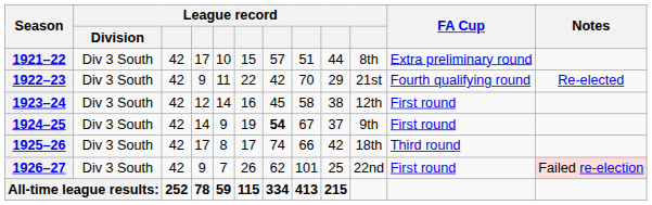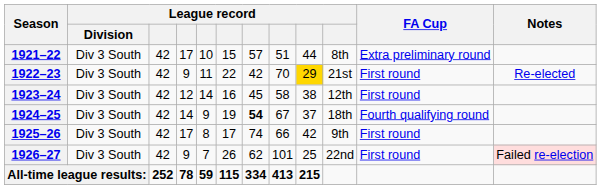 <table class="wikitable sortable plainrowheaders" style="text-align:center;">
 <tr>
 <th scope=col rowspan=2>Season</th>
 <th scope=col colspan=9>League record</th>
 <th scope=col rowspan=2><a href='#'>FA Cup</a></th>
 <th scope=col rowspan=2 class=unsortable>Notes</th>
 </tr>
 <tr>
 <th scope=col>Division</th>
 <th scope=col></th>
 <th scope=col></th>
 <th scope=col></th>
 <th scope=col></th>
 <th scope=col></th>
 <th scope=col></th>
 <th scope=col></th>
 <th scope=col></th>
 </tr>
 <tr>
 <th scope=row><a href='#'>1921–22</a></th>
 <td>Div 3 South</td>
 <td>42</td>
 <td>17</td>
 <td>10</td>
 <td>15</td>
 <td>57</td>
 <td>51</td>
 <td>44</td>
 <td>8th</td>
 <td align=left><a href='#'>Extra preliminary round</a></td>
 <td></td>
 </tr>
 <tr>
 <th scope=row><a href='#'>1922–23</a></th>
 <td>Div 3 South</td>
 <td>42</td>
 <td>9</td>
 <td>11</td>
 <td>22</td>
 <td>42</td>
 <td>70</td>
-<td>29</td>
+<td style="background: gold;">29</td>
 <td>21st</td>
-<td align=left data-sort-value=FA><a href='#'>Fourth qualifying round</a></td>
+<td align=left><a href='#'>First round</a></td>
 <td><a href='#'>Re-elected</a></td>
 </tr>
 <tr>
 <th scope=row><a href='#'>1923–24</a></th>
 <td>Div 3 South</td>
 <td>42</td>
 <td>12</td>
 <td>14</td>
 <td>16</td>
 <td>45</td>
 <td>58</td>
 <td>38</td>
 <td>12th</td>
 <td align=left><a href='#'>First round</a></td>
 <td></td>
 </tr>
 <tr>
 <th scope=row><a href='#'>1924–25</a></th>
 <td>Div 3 South</td>
 <td>42</td>
 <td>14</td>
 <td>9</td>
 <td>19</td>
 <td><strong>54</strong></td>
 <td>67</td>
 <td>37</td>
-<td>9th</td>
-<td align=left><a href='#'>First round</a></td>
+<td>18th</td>
+<td align=left data-sort-value=FA><a href='#'>Fourth qualifying round</a></td>
 <td></td>
 </tr>
 <tr>
 <th scope=row><a href='#'>1925–26</a></th>
 <td>Div 3 South</td>
 <td>42</td>
 <td>17</td>
 <td>8</td>
 <td>17</td>
 <td>74</td>
 <td>66</td>
 <td>42</td>
-<td>18th</td>
-<td align=left><a href='#'>Third round</a></td>
+<td>9th</td>
+<td align=left><a href='#'>First round</a></td>
 <td align=left></td>
 </tr>
 <tr>
 <th scope=row><a href='#'>1926–27</a></th>
 <td>Div 3 South</td>
 <td>42</td>
 <td>9</td>
 <td>7</td>
 <td>26</td>
 <td>62</td>
 <td>101</td>
 <td>25</td>
 <td>22nd</td>
 <td align=left><a href='#'>First round</a></td>
 <td align=left bgcolor=#fdd>Failed <a href='#'>re-election</a></td>
 </tr>
 <tr class=sortbottom style="font-weight:bold">
 <th scope=row colspan=2>All-time league results:</th>
 <td>252</td>
 <td>78</td>
 <td>59</td>
 <td>115</td>
 <td>334</td>
 <td>413</td>
 <td>215</td>
 <td></td>
 <td></td>
 </tr>
 </table>
